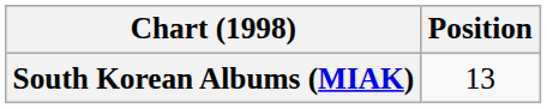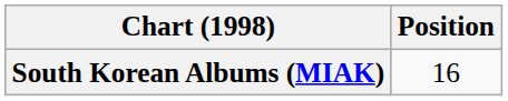 <table class="wikitable plainrowheaders">
 <tr>
 <th>Chart (1998)</th>
 <th>Position</th>
 </tr>
 <tr>
 <th scope="row">South Korean Albums (<a href='#'>MIAK</a>)</th>
-<td style="text-align:center;">13</td>
+<td style="text-align:center;">16</td>
 </tr>
 </table>
